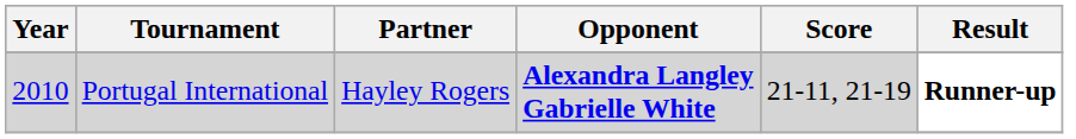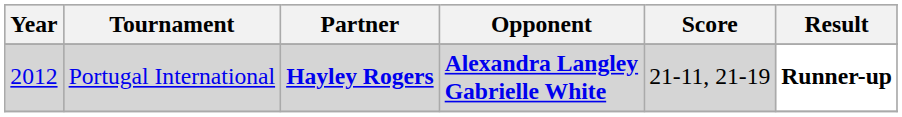 <table class="sortable wikitable" style="font-size: 90%;">
 <tr>
 <th>Year</th>
 <th>Tournament</th>
 <th>Partner</th>
 <th>Opponent</th>
 <th>Score</th>
 <th>Result</th>
 </tr>
 <tr>
 </tr>
 <tr style="background:#D5D5D5">
-<td align="center"><a href='#'>2010</a></td>
+<td align="center"><a href='#'>2012</a></td>
 <td align="left"><a href='#'>Portugal International</a></td>
-<td align="left"> <a href='#'>Hayley Rogers</a></td>
+<td align="left"><strong> <a href='#'>Hayley Rogers</a></strong></td>
 <td align="left"><strong> <a href='#'>Alexandra Langley</a><br> <a href='#'>Gabrielle White</a></strong></td>
 <td align="left">21-11, 21-19</td>
 <td style="text-align:left; background:white"> <strong>Runner-up</strong></td>
 </tr>
 <tr>
 </tr>
 </table>
